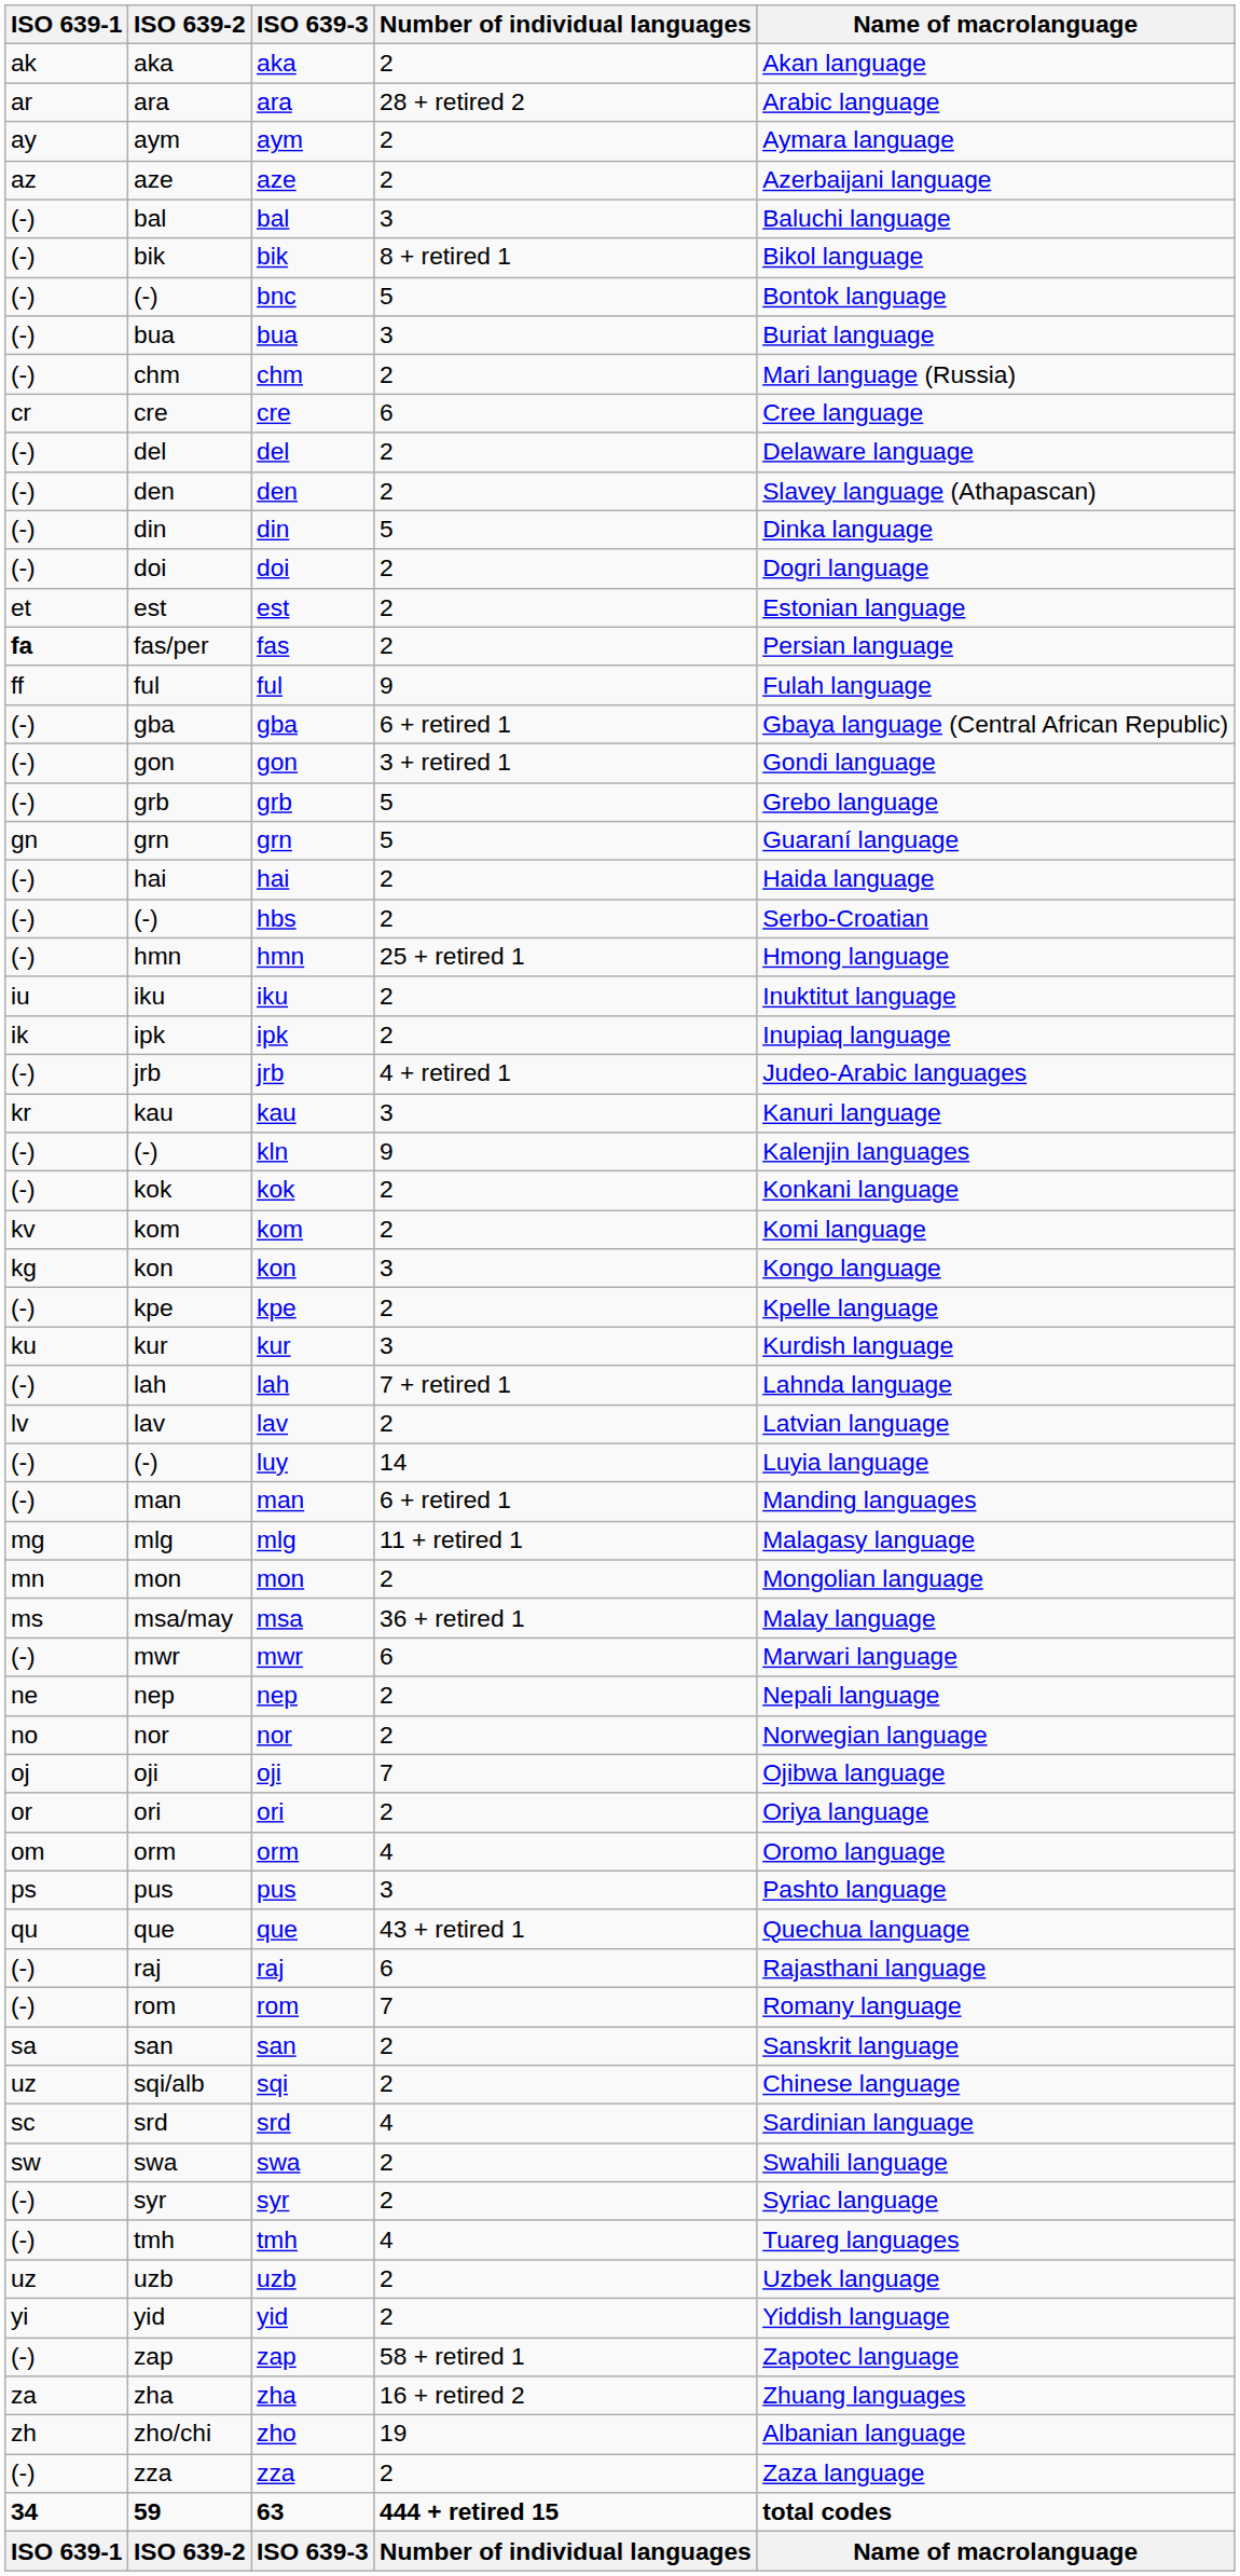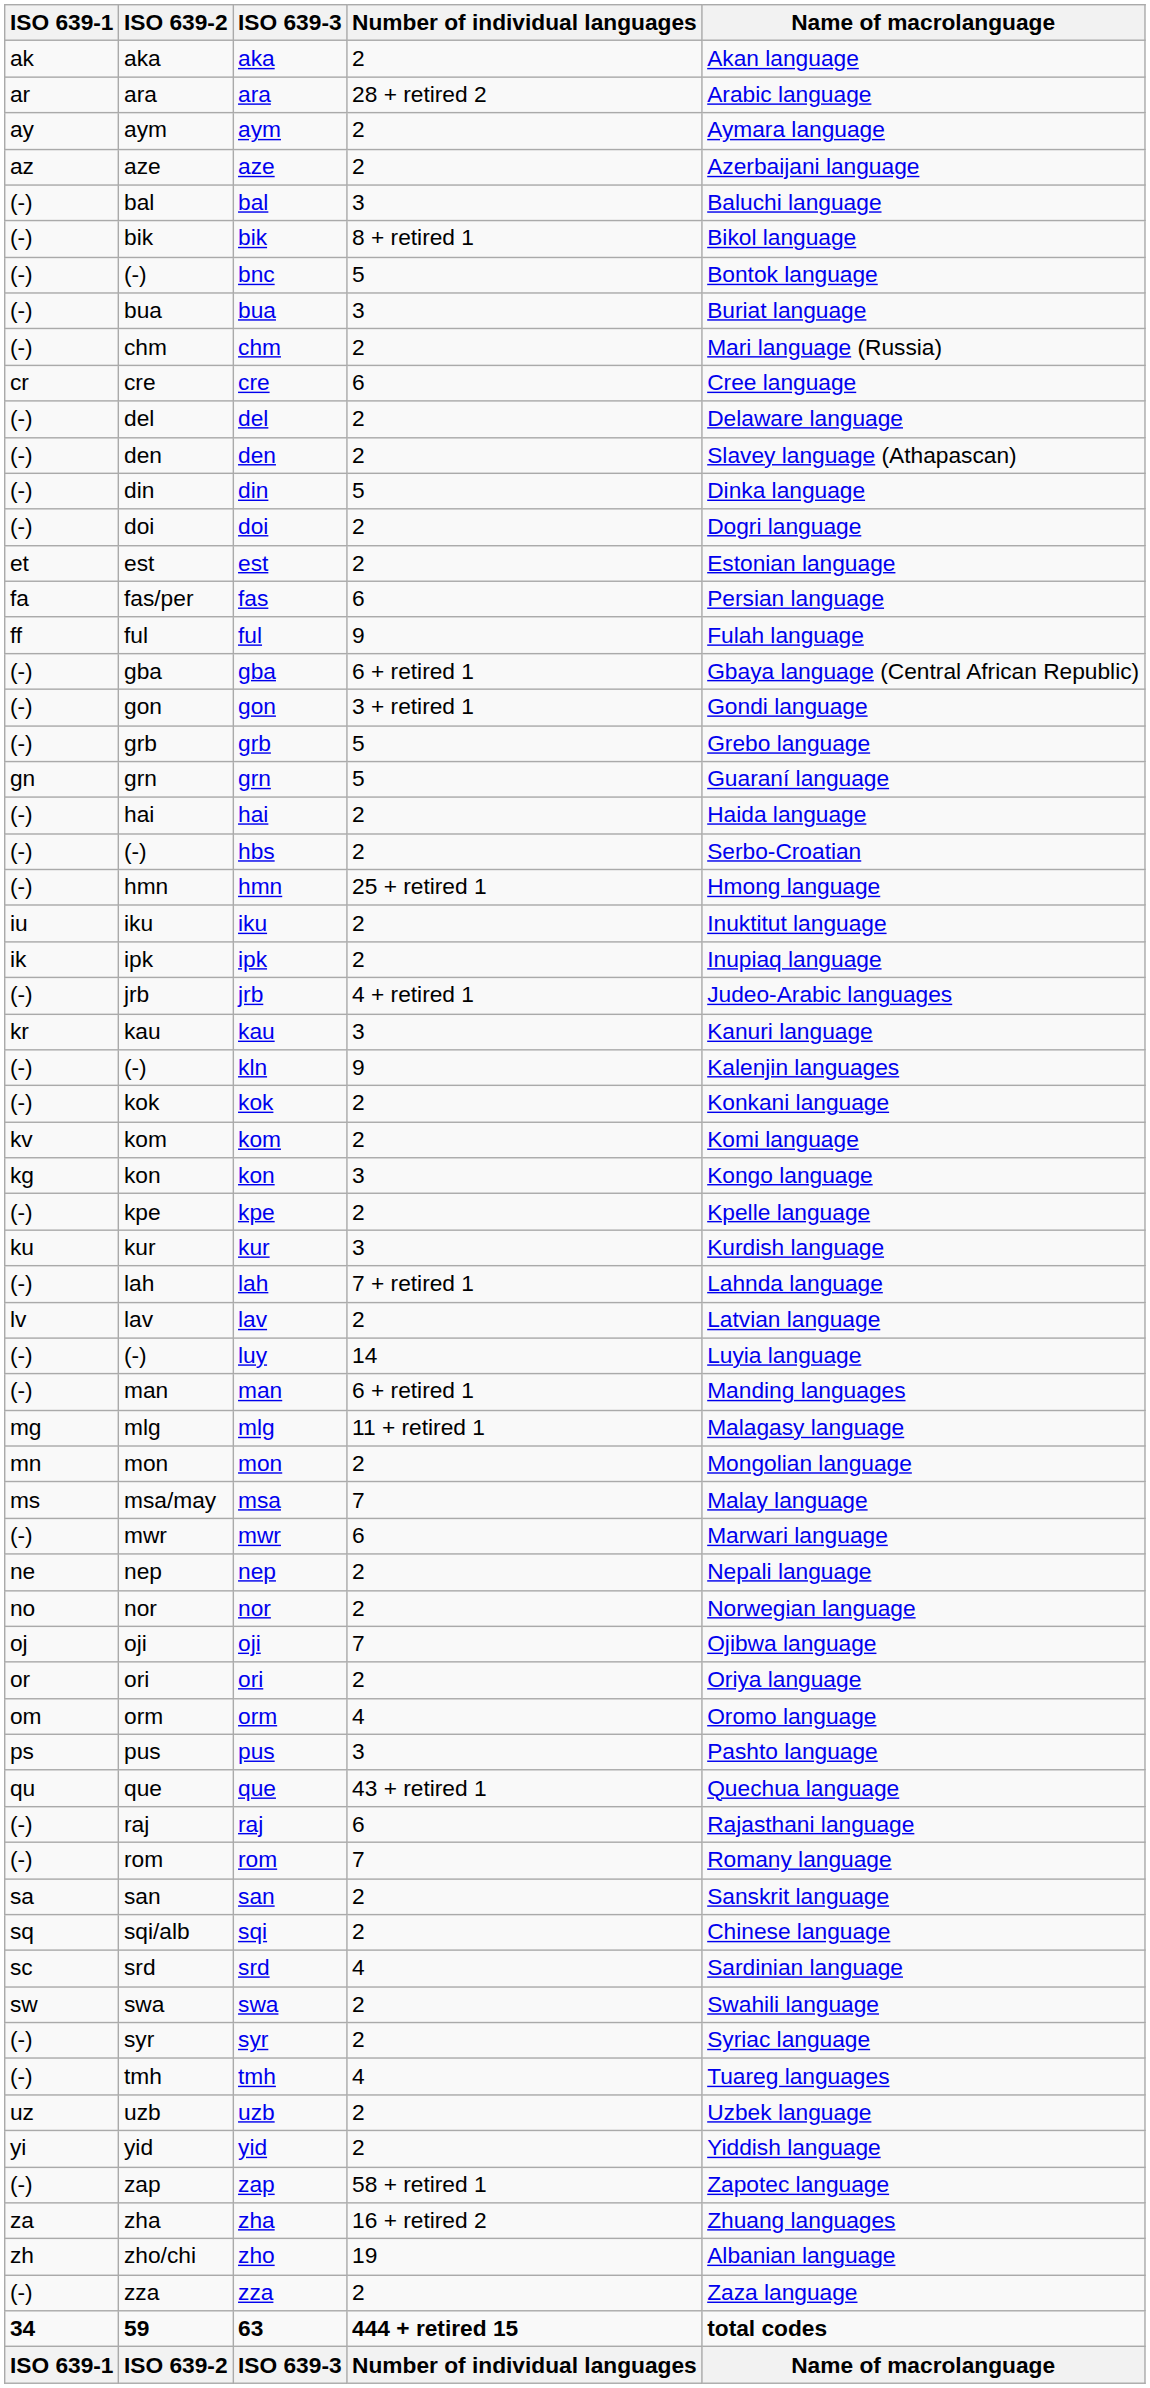 <table class="wikitable sortable">
 <tr>
 <th>ISO 639-1</th>
 <th>ISO 639-2</th>
 <th>ISO 639-3</th>
 <th>Number of individual languages</th>
 <th>Name of macrolanguage</th>
 </tr>
 <tr>
 <td>ak</td>
 <td>aka</td>
 <td><a href='#'>aka</a></td>
 <td>2</td>
 <td><a href='#'>Akan language</a></td>
 </tr>
 <tr>
 <td>ar</td>
 <td>ara</td>
 <td><a href='#'>ara</a></td>
 <td>28 + retired 2</td>
 <td><a href='#'>Arabic language</a></td>
 </tr>
 <tr>
 <td>ay</td>
 <td>aym</td>
 <td><a href='#'>aym</a></td>
 <td>2</td>
 <td><a href='#'>Aymara language</a></td>
 </tr>
 <tr>
 <td>az</td>
 <td>aze</td>
 <td><a href='#'>aze</a></td>
 <td>2</td>
 <td><a href='#'>Azerbaijani language</a></td>
 </tr>
 <tr>
 <td>(-)</td>
 <td>bal</td>
 <td><a href='#'>bal</a></td>
 <td>3</td>
 <td><a href='#'>Baluchi language</a></td>
 </tr>
 <tr>
 <td>(-)</td>
 <td>bik</td>
 <td><a href='#'>bik</a></td>
 <td>8 + retired 1</td>
 <td><a href='#'>Bikol language</a></td>
 </tr>
 <tr>
 <td>(-)</td>
 <td>(-)</td>
 <td><a href='#'>bnc</a></td>
 <td>5</td>
 <td><a href='#'>Bontok language</a></td>
 </tr>
 <tr>
 <td>(-)</td>
 <td>bua</td>
 <td><a href='#'>bua</a></td>
 <td>3</td>
 <td><a href='#'>Buriat language</a></td>
 </tr>
 <tr>
 <td>(-)</td>
 <td>chm</td>
 <td><a href='#'>chm</a></td>
 <td>2</td>
 <td><a href='#'>Mari language</a> (Russia)</td>
 </tr>
 <tr>
 <td>cr</td>
 <td>cre</td>
 <td><a href='#'>cre</a></td>
 <td>6</td>
 <td><a href='#'>Cree language</a></td>
 </tr>
 <tr>
 <td>(-)</td>
 <td>del</td>
 <td><a href='#'>del</a></td>
 <td>2</td>
 <td><a href='#'>Delaware language</a></td>
 </tr>
 <tr>
 <td>(-)</td>
 <td>den</td>
 <td><a href='#'>den</a></td>
 <td>2</td>
 <td><a href='#'>Slavey language</a> (Athapascan)</td>
 </tr>
 <tr>
 <td>(-)</td>
 <td>din</td>
 <td><a href='#'>din</a></td>
 <td>5</td>
 <td><a href='#'>Dinka language</a></td>
 </tr>
 <tr>
 <td>(-)</td>
 <td>doi</td>
 <td><a href='#'>doi</a></td>
 <td>2</td>
 <td><a href='#'>Dogri language</a></td>
 </tr>
 <tr>
 <td>et</td>
 <td>est</td>
 <td><a href='#'>est</a></td>
 <td>2</td>
 <td><a href='#'>Estonian language</a></td>
 </tr>
 <tr>
-<td><strong>fa</strong></td>
+<td>fa</td>
 <td>fas/per</td>
 <td><a href='#'>fas</a></td>
-<td>2</td>
+<td>6</td>
 <td><a href='#'>Persian language</a></td>
 </tr>
 <tr>
 <td>ff</td>
 <td>ful</td>
 <td><a href='#'>ful</a></td>
 <td>9</td>
 <td><a href='#'>Fulah language</a></td>
 </tr>
 <tr>
 <td>(-)</td>
 <td>gba</td>
 <td><a href='#'>gba</a></td>
 <td>6 + retired 1</td>
 <td><a href='#'>Gbaya language</a> (Central African Republic)</td>
 </tr>
 <tr>
 <td>(-)</td>
 <td>gon</td>
 <td><a href='#'>gon</a></td>
 <td>3 + retired 1</td>
 <td><a href='#'>Gondi language</a></td>
 </tr>
 <tr>
 <td>(-)</td>
 <td>grb</td>
 <td><a href='#'>grb</a></td>
 <td>5</td>
 <td><a href='#'>Grebo language</a></td>
 </tr>
 <tr>
 <td>gn</td>
 <td>grn</td>
 <td><a href='#'>grn</a></td>
 <td>5</td>
 <td><a href='#'>Guaraní language</a></td>
 </tr>
 <tr>
 <td>(-)</td>
 <td>hai</td>
 <td><a href='#'>hai</a></td>
 <td>2</td>
 <td><a href='#'>Haida language</a></td>
 </tr>
 <tr>
 <td>(-)</td>
 <td>(-)</td>
 <td><a href='#'>hbs</a></td>
 <td>2</td>
 <td><a href='#'>Serbo-Croatian</a></td>
 </tr>
 <tr>
 <td>(-)</td>
 <td>hmn</td>
 <td><a href='#'>hmn</a></td>
 <td>25 + retired 1</td>
 <td><a href='#'>Hmong language</a></td>
 </tr>
 <tr>
 <td>iu</td>
 <td>iku</td>
 <td><a href='#'>iku</a></td>
 <td>2</td>
 <td><a href='#'>Inuktitut language</a></td>
 </tr>
 <tr>
 <td>ik</td>
 <td>ipk</td>
 <td><a href='#'>ipk</a></td>
 <td>2</td>
 <td><a href='#'>Inupiaq language</a></td>
 </tr>
 <tr>
 <td>(-)</td>
 <td>jrb</td>
 <td><a href='#'>jrb</a></td>
 <td>4 + retired 1</td>
 <td><a href='#'>Judeo-Arabic languages</a></td>
 </tr>
 <tr>
 <td>kr</td>
 <td>kau</td>
 <td><a href='#'>kau</a></td>
 <td>3</td>
 <td><a href='#'>Kanuri language</a></td>
 </tr>
 <tr>
 <td>(-)</td>
 <td>(-)</td>
 <td><a href='#'>kln</a></td>
 <td>9</td>
 <td><a href='#'>Kalenjin languages</a></td>
 </tr>
 <tr>
 <td>(-)</td>
 <td>kok</td>
 <td><a href='#'>kok</a></td>
 <td>2</td>
 <td><a href='#'>Konkani language</a></td>
 </tr>
 <tr>
 <td>kv</td>
 <td>kom</td>
 <td><a href='#'>kom</a></td>
 <td>2</td>
 <td><a href='#'>Komi language</a></td>
 </tr>
 <tr>
 <td>kg</td>
 <td>kon</td>
 <td><a href='#'>kon</a></td>
 <td>3</td>
 <td><a href='#'>Kongo language</a></td>
 </tr>
 <tr>
 <td>(-)</td>
 <td>kpe</td>
 <td><a href='#'>kpe</a></td>
 <td>2</td>
 <td><a href='#'>Kpelle language</a></td>
 </tr>
 <tr>
 <td>ku</td>
 <td>kur</td>
 <td><a href='#'>kur</a></td>
 <td>3</td>
 <td><a href='#'>Kurdish language</a></td>
 </tr>
 <tr>
 <td>(-)</td>
 <td>lah</td>
 <td><a href='#'>lah</a></td>
 <td>7 + retired 1</td>
 <td><a href='#'>Lahnda language</a></td>
 </tr>
 <tr>
 <td>lv</td>
 <td>lav</td>
 <td><a href='#'>lav</a></td>
 <td>2</td>
 <td><a href='#'>Latvian language</a></td>
 </tr>
 <tr>
 <td>(-)</td>
 <td>(-)</td>
 <td><a href='#'>luy</a></td>
 <td>14</td>
 <td><a href='#'>Luyia language</a></td>
 </tr>
 <tr>
 <td>(-)</td>
 <td>man</td>
 <td><a href='#'>man</a></td>
 <td>6 + retired 1</td>
 <td><a href='#'>Manding languages</a></td>
 </tr>
 <tr>
 <td>mg</td>
 <td>mlg</td>
 <td><a href='#'>mlg</a></td>
 <td>11 + retired 1</td>
 <td><a href='#'>Malagasy language</a></td>
 </tr>
 <tr>
 <td>mn</td>
 <td>mon</td>
 <td><a href='#'>mon</a></td>
 <td>2</td>
 <td><a href='#'>Mongolian language</a></td>
 </tr>
 <tr>
 <td>ms</td>
 <td>msa/may</td>
 <td><a href='#'>msa</a></td>
-<td>36 + retired 1</td>
+<td>7</td>
 <td><a href='#'>Malay language</a></td>
 </tr>
 <tr>
 <td>(-)</td>
 <td>mwr</td>
 <td><a href='#'>mwr</a></td>
 <td>6</td>
 <td><a href='#'>Marwari language</a></td>
 </tr>
 <tr>
 <td>ne</td>
 <td>nep</td>
 <td><a href='#'>nep</a></td>
 <td>2</td>
 <td><a href='#'>Nepali language</a></td>
 </tr>
 <tr>
 <td>no</td>
 <td>nor</td>
 <td><a href='#'>nor</a></td>
 <td>2</td>
 <td><a href='#'>Norwegian language</a></td>
 </tr>
 <tr>
 <td>oj</td>
 <td>oji</td>
 <td><a href='#'>oji</a></td>
 <td>7</td>
 <td><a href='#'>Ojibwa language</a></td>
 </tr>
 <tr>
 <td>or</td>
 <td>ori</td>
 <td><a href='#'>ori</a></td>
 <td>2</td>
 <td><a href='#'>Oriya language</a></td>
 </tr>
 <tr>
 <td>om</td>
 <td>orm</td>
 <td><a href='#'>orm</a></td>
 <td>4</td>
 <td><a href='#'>Oromo language</a></td>
 </tr>
 <tr>
 <td>ps</td>
 <td>pus</td>
 <td><a href='#'>pus</a></td>
 <td>3</td>
 <td><a href='#'>Pashto language</a></td>
 </tr>
 <tr>
 <td>qu</td>
 <td>que</td>
 <td><a href='#'>que</a></td>
 <td>43 + retired 1</td>
 <td><a href='#'>Quechua language</a></td>
 </tr>
 <tr>
 <td>(-)</td>
 <td>raj</td>
 <td><a href='#'>raj</a></td>
 <td>6</td>
 <td><a href='#'>Rajasthani language</a></td>
 </tr>
 <tr>
 <td>(-)</td>
 <td>rom</td>
 <td><a href='#'>rom</a></td>
 <td>7</td>
 <td><a href='#'>Romany language</a></td>
 </tr>
 <tr>
 <td>sa</td>
 <td>san</td>
 <td><a href='#'>san</a></td>
 <td>2</td>
 <td><a href='#'>Sanskrit language</a></td>
 </tr>
 <tr>
-<td>uz</td>
+<td>sq</td>
 <td>sqi/alb</td>
 <td><a href='#'>sqi</a></td>
 <td>2</td>
 <td><a href='#'>Chinese language</a></td>
 </tr>
 <tr>
 <td>sc</td>
 <td>srd</td>
 <td><a href='#'>srd</a></td>
 <td>4</td>
 <td><a href='#'>Sardinian language</a></td>
 </tr>
 <tr>
 <td>sw</td>
 <td>swa</td>
 <td><a href='#'>swa</a></td>
 <td>2</td>
 <td><a href='#'>Swahili language</a></td>
 </tr>
 <tr>
 <td>(-)</td>
 <td>syr</td>
 <td><a href='#'>syr</a></td>
 <td>2</td>
 <td><a href='#'>Syriac language</a></td>
 </tr>
 <tr>
 <td>(-)</td>
 <td>tmh</td>
 <td><a href='#'>tmh</a></td>
 <td>4</td>
 <td><a href='#'>Tuareg languages</a></td>
 </tr>
 <tr>
 <td>uz</td>
 <td>uzb</td>
 <td><a href='#'>uzb</a></td>
 <td>2</td>
 <td><a href='#'>Uzbek language</a></td>
 </tr>
 <tr>
 <td>yi</td>
 <td>yid</td>
 <td><a href='#'>yid</a></td>
 <td>2</td>
 <td><a href='#'>Yiddish language</a></td>
 </tr>
 <tr>
 <td>(-)</td>
 <td>zap</td>
 <td><a href='#'>zap</a></td>
 <td>58 + retired 1</td>
 <td><a href='#'>Zapotec language</a></td>
 </tr>
 <tr>
 <td>za</td>
 <td>zha</td>
 <td><a href='#'>zha</a></td>
 <td>16 + retired 2</td>
 <td><a href='#'>Zhuang languages</a></td>
 </tr>
 <tr>
 <td>zh</td>
 <td>zho/chi</td>
 <td><a href='#'>zho</a></td>
 <td>19</td>
 <td><a href='#'>Albanian language</a></td>
 </tr>
 <tr>
 <td>(-)</td>
 <td>zza</td>
 <td><a href='#'>zza</a></td>
 <td>2</td>
 <td><a href='#'>Zaza language</a></td>
 </tr>
 <tr class="sortbottom">
 <td><strong>34</strong></td>
 <td><strong>59</strong></td>
 <td><strong>63</strong></td>
 <td><strong>444 + retired 15</strong></td>
 <td><strong>total codes</strong></td>
 </tr>
 <tr class="sortbottom">
 <th>ISO 639-1</th>
 <th>ISO 639-2</th>
 <th>ISO 639-3</th>
 <th>Number of individual languages</th>
 <th>Name of macrolanguage</th>
 </tr>
 </table>
